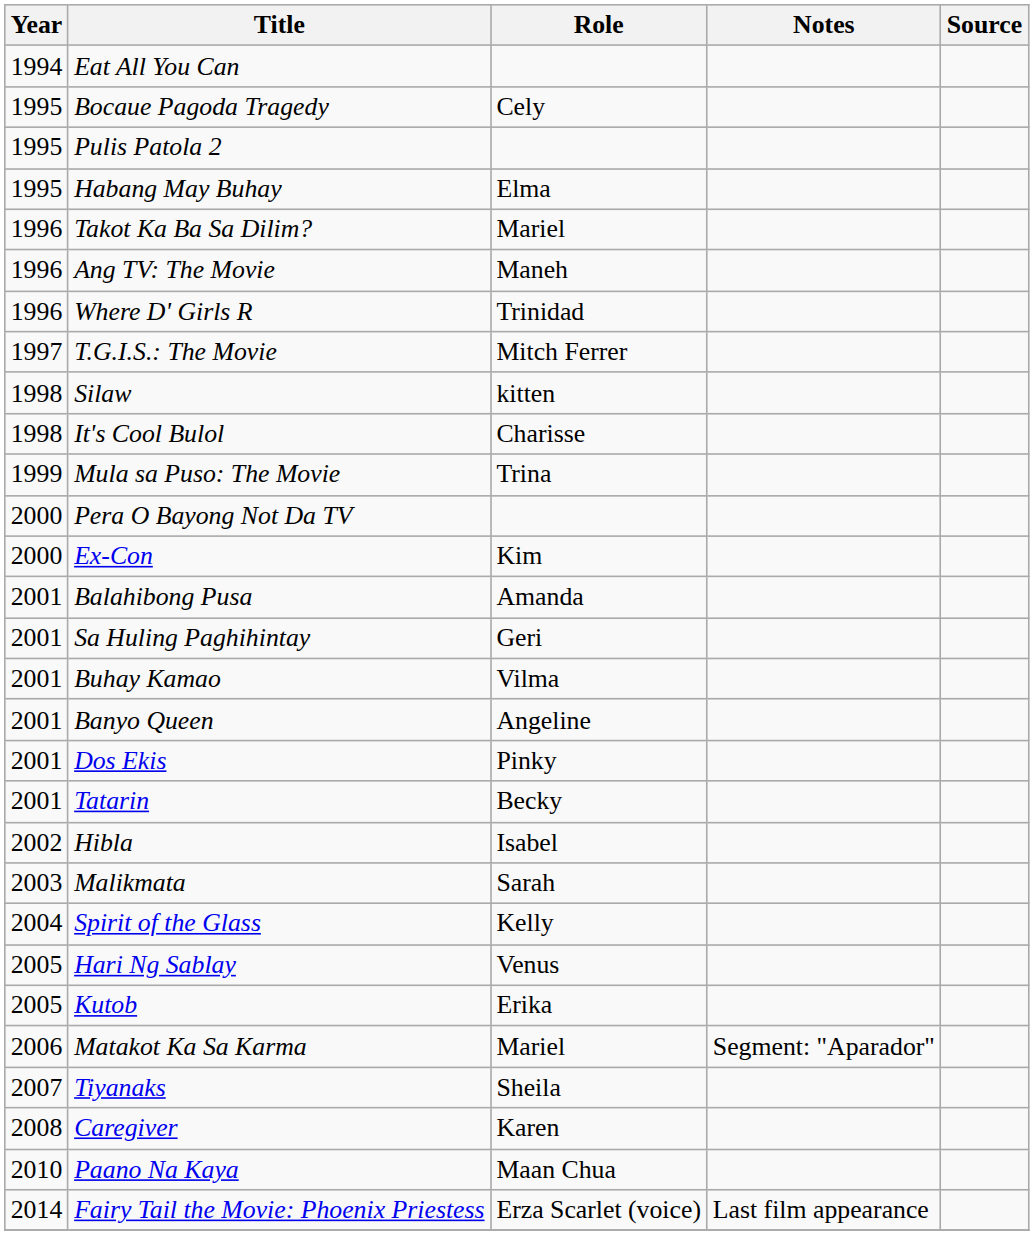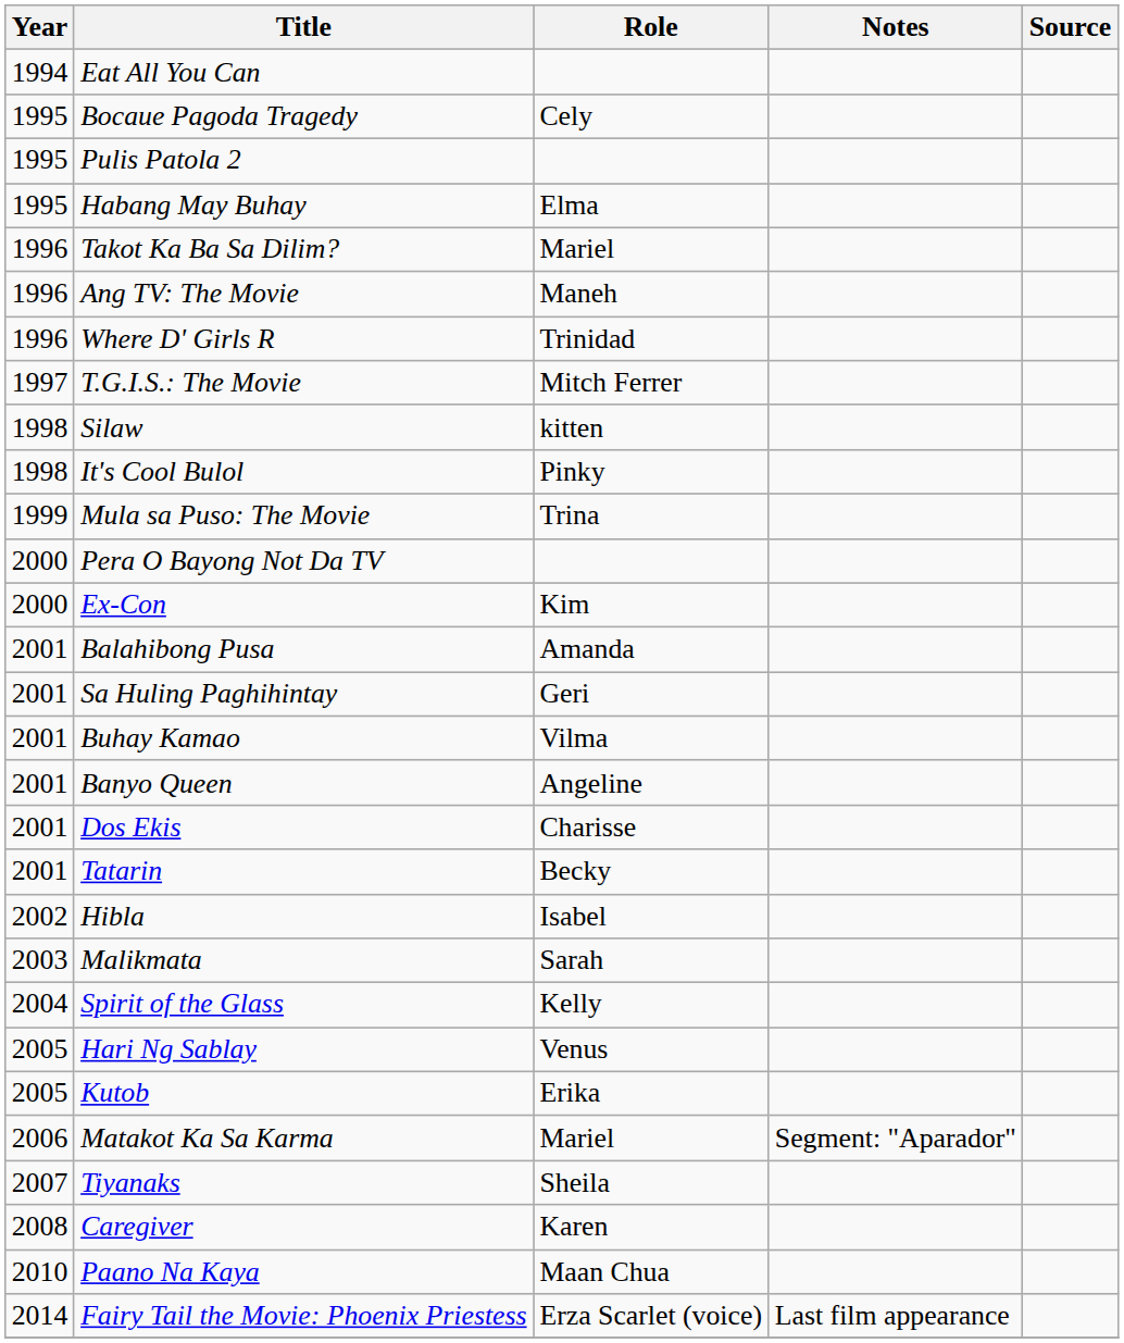 <table class="wikitable sortable">
 <tr>
 <th>Year</th>
 <th>Title</th>
 <th>Role</th>
 <th class="unsortable">Notes</th>
 <th class="unsortable">Source</th>
 </tr>
 <tr>
 <td>1994</td>
 <td><em>Eat All You Can</em></td>
 <td></td>
 <td></td>
 <td></td>
 </tr>
 <tr>
 <td>1995</td>
 <td><em>Bocaue Pagoda Tragedy</em></td>
 <td>Cely</td>
 <td></td>
 <td></td>
 </tr>
 <tr>
 <td>1995</td>
 <td><em>Pulis Patola 2</em></td>
 <td></td>
 <td></td>
 <td></td>
 </tr>
 <tr>
 <td>1995</td>
 <td><em>Habang May Buhay</em></td>
 <td>Elma</td>
 <td></td>
 <td></td>
 </tr>
 <tr>
 <td>1996</td>
 <td><em>Takot Ka Ba Sa Dilim?</em></td>
 <td>Mariel</td>
 <td></td>
 <td></td>
 </tr>
 <tr>
 <td>1996</td>
 <td><em>Ang TV: The Movie</em></td>
 <td>Maneh</td>
 <td></td>
 <td></td>
 </tr>
 <tr>
 <td>1996</td>
 <td><em>Where D' Girls R</em></td>
 <td>Trinidad</td>
 <td></td>
 <td></td>
 </tr>
 <tr>
 <td>1997</td>
 <td><em>T.G.I.S.: The Movie</em></td>
 <td>Mitch Ferrer</td>
 <td></td>
 <td></td>
 </tr>
 <tr>
 <td>1998</td>
 <td><em>Silaw</em></td>
 <td>kitten</td>
 <td></td>
 <td></td>
 </tr>
 <tr>
 <td>1998</td>
 <td><em>It's Cool Bulol</em></td>
-<td>Charisse</td>
+<td>Pinky</td>
 <td></td>
 <td></td>
 </tr>
 <tr>
 <td>1999</td>
 <td><em>Mula sa Puso: The Movie</em></td>
 <td>Trina</td>
 <td></td>
 <td></td>
 </tr>
 <tr>
 <td>2000</td>
 <td><em>Pera O Bayong Not Da TV</em></td>
 <td></td>
 <td></td>
 <td></td>
 </tr>
 <tr>
 <td>2000</td>
 <td><em><a href='#'>Ex-Con</a></em></td>
 <td>Kim</td>
 <td></td>
 <td></td>
 </tr>
 <tr>
 <td>2001</td>
 <td><em>Balahibong Pusa</em></td>
 <td>Amanda</td>
 <td></td>
 <td></td>
 </tr>
 <tr>
 <td>2001</td>
 <td><em>Sa Huling Paghihintay</em></td>
 <td>Geri</td>
 <td></td>
 <td></td>
 </tr>
 <tr>
 <td>2001</td>
 <td><em>Buhay Kamao</em></td>
 <td>Vilma</td>
 <td></td>
 <td></td>
 </tr>
 <tr>
 <td>2001</td>
 <td><em>Banyo Queen</em></td>
 <td>Angeline</td>
 <td></td>
 <td></td>
 </tr>
 <tr>
 <td>2001</td>
 <td><em><a href='#'>Dos Ekis</a></em></td>
-<td>Pinky</td>
+<td>Charisse</td>
 <td></td>
 <td></td>
 </tr>
 <tr>
 <td>2001</td>
 <td><em><a href='#'>Tatarin</a></em></td>
 <td>Becky</td>
 <td></td>
 <td></td>
 </tr>
 <tr>
 <td>2002</td>
 <td><em>Hibla</em></td>
 <td>Isabel</td>
 <td></td>
 <td></td>
 </tr>
 <tr>
 <td>2003</td>
 <td><em>Malikmata</em></td>
 <td>Sarah</td>
 <td></td>
 <td></td>
 </tr>
 <tr>
 <td>2004</td>
 <td><em><a href='#'>Spirit of the Glass</a></em></td>
 <td>Kelly</td>
 <td></td>
 <td></td>
 </tr>
 <tr>
 <td>2005</td>
 <td><em><a href='#'>Hari Ng Sablay</a></em></td>
 <td>Venus</td>
 <td></td>
 <td></td>
 </tr>
 <tr>
 <td>2005</td>
 <td><em><a href='#'>Kutob</a></em></td>
 <td>Erika</td>
 <td></td>
 <td></td>
 </tr>
 <tr>
 <td>2006</td>
 <td><em>Matakot Ka Sa Karma</em></td>
 <td>Mariel</td>
 <td>Segment: "Aparador"</td>
 <td></td>
 </tr>
 <tr>
 <td>2007</td>
 <td><em><a href='#'>Tiyanaks</a></em></td>
 <td>Sheila</td>
 <td></td>
 <td></td>
 </tr>
 <tr>
 <td>2008</td>
 <td><em><a href='#'>Caregiver</a></em></td>
 <td>Karen</td>
 <td></td>
 <td></td>
 </tr>
 <tr>
 <td>2010</td>
 <td><em><a href='#'>Paano Na Kaya</a></em></td>
 <td>Maan Chua</td>
 <td></td>
 <td></td>
 </tr>
 <tr>
 <td>2014</td>
 <td><em><a href='#'>Fairy Tail the Movie: Phoenix Priestess</a></em></td>
 <td>Erza Scarlet (voice)</td>
 <td>Last film appearance</td>
 <td></td>
 </tr>
 <tr>
 </tr>
 </table>
